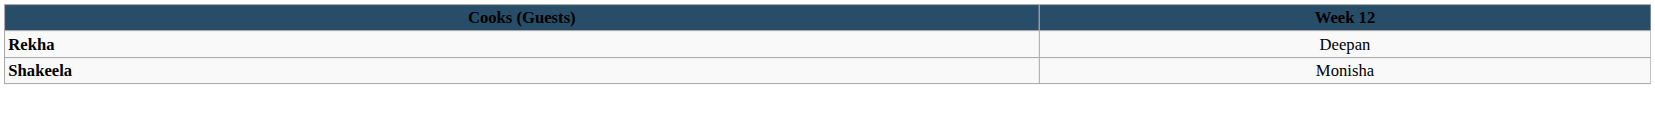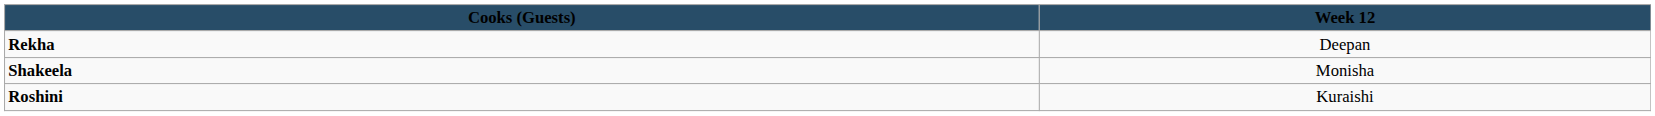 <table class="wikitable sortable plainrowheaders" width="100%" textcolor:"#000;">
 <tr>
 <th scope="col" style ="background: #284D68;"style="background: #284D68 ;color:white"><strong>Cooks (Guests)</strong></th>
 <th scope="col" style ="background: #284D68;"style="background: #284D68 ;color:white"><strong>Week 12</strong></th>
 </tr>
 <tr>
 <td><strong>Rekha</strong></td>
 <td style="text-align:center;">Deepan</td>
 </tr>
 <tr>
 <td><strong>Shakeela</strong></td>
 <td style="text-align:center;">Monisha</td>
 </tr>
+<tr>
+<td><strong>Roshini</strong></td>
+<td style="text-align:center;">Kuraishi</td>
+</tr>
 </table>
